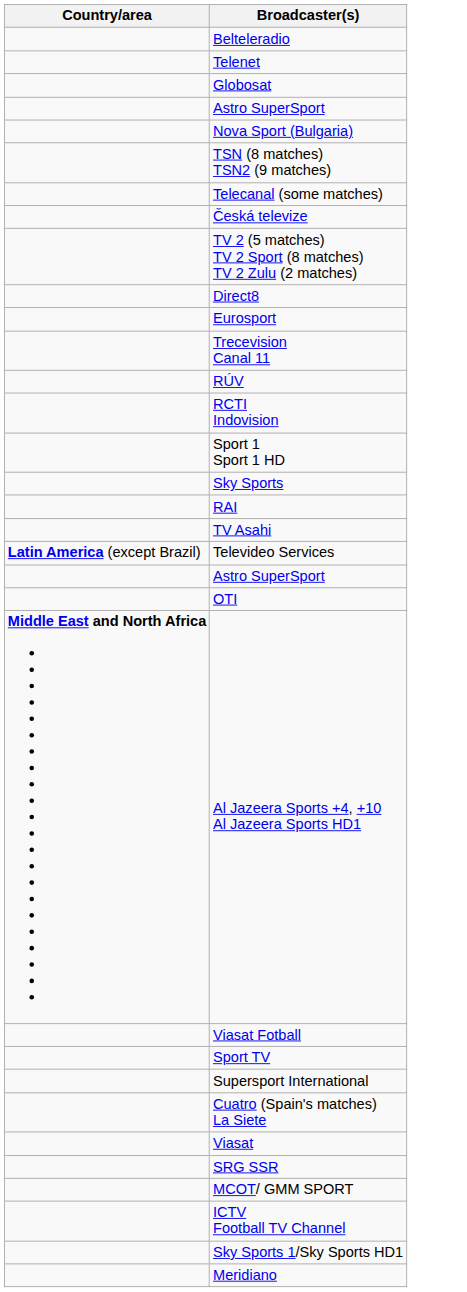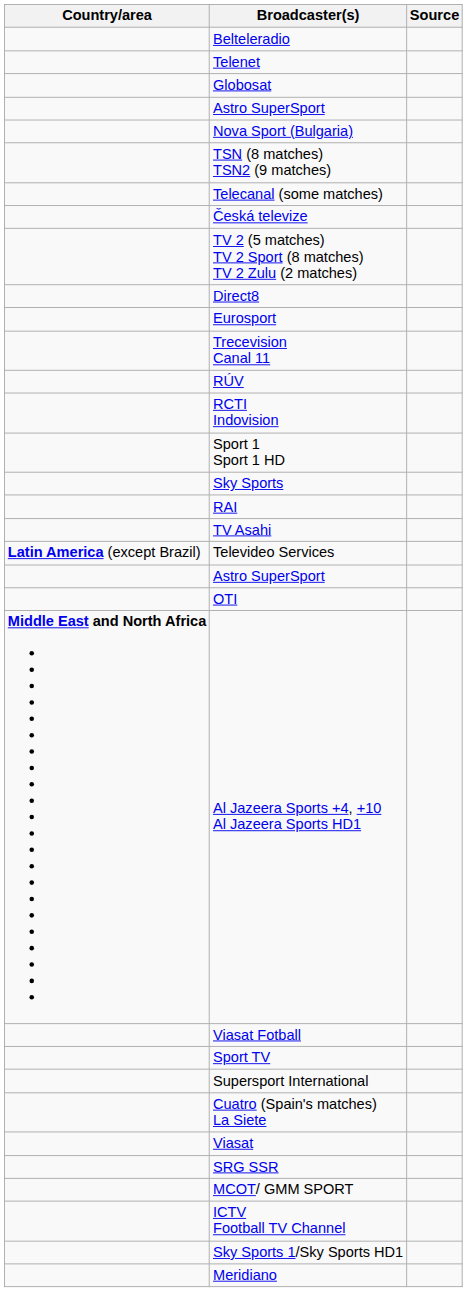 <table class="wikitable" border="1">
 <tr>
 <th>Country/area</th>
 <th>Broadcaster(s)</th>
+<th>Source</th>
 </tr>
 <tr>
 <td><strong></strong></td>
 <td><a href='#'>Belteleradio</a></td>
+<td></td>
 </tr>
 <tr>
 <td><strong></strong></td>
 <td><a href='#'>Telenet</a></td>
+<td></td>
 </tr>
 <tr>
 <td><strong></strong></td>
 <td><a href='#'>Globosat</a></td>
+<td></td>
 </tr>
 <tr>
 <td><strong></strong></td>
 <td><a href='#'>Astro SuperSport</a></td>
+<td></td>
 </tr>
 <tr>
 <td><strong></strong></td>
 <td><a href='#'>Nova Sport (Bulgaria)</a></td>
+<td></td>
 </tr>
 <tr>
 <td><strong></strong></td>
 <td><a href='#'>TSN</a> (8 matches)<br><a href='#'>TSN2</a> (9 matches)</td>
+<td></td>
 </tr>
 <tr>
 <td><strong></strong></td>
 <td><a href='#'>Telecanal</a> (some matches)</td>
+<td></td>
 </tr>
 <tr>
 <td><strong></strong></td>
 <td><a href='#'>Česká televize</a></td>
+<td></td>
 </tr>
 <tr>
 <td><strong></strong></td>
 <td><a href='#'>TV 2</a> (5 matches)<br><a href='#'>TV 2 Sport</a> (8 matches)<br><a href='#'>TV 2 Zulu</a> (2 matches)</td>
+<td></td>
 </tr>
 <tr>
 <td><strong></strong></td>
 <td><a href='#'>Direct8</a></td>
+<td></td>
 </tr>
 <tr>
 <td><strong></strong></td>
 <td><a href='#'>Eurosport</a></td>
+<td></td>
 </tr>
 <tr>
 <td><strong></strong></td>
 <td><a href='#'>Trecevision</a><br><a href='#'>Canal 11</a></td>
+<td></td>
 </tr>
 <tr>
 <td><strong></strong></td>
 <td><a href='#'>RÚV</a></td>
+<td></td>
 </tr>
 <tr>
 <td><strong></strong></td>
 <td><a href='#'>RCTI</a><br><a href='#'>Indovision</a></td>
+<td></td>
 </tr>
 <tr>
 <td><strong></strong></td>
 <td>Sport 1<br>Sport 1 HD</td>
+<td></td>
 </tr>
 <tr>
 <td><strong></strong></td>
 <td><a href='#'>Sky Sports</a></td>
+<td></td>
 </tr>
 <tr>
 <td><strong></strong></td>
 <td><a href='#'>RAI</a></td>
+<td></td>
 </tr>
 <tr>
 <td><strong></strong></td>
 <td><a href='#'>TV Asahi</a></td>
+<td></td>
 </tr>
 <tr>
 <td><strong><a href='#'>Latin America</a></strong> (except Brazil)</td>
 <td>Televideo Services</td>
+<td></td>
 </tr>
 <tr>
 <td><strong></strong></td>
 <td><a href='#'>Astro SuperSport</a></td>
+<td></td>
 </tr>
 <tr>
 <td><strong></strong></td>
 <td><a href='#'>OTI</a></td>
+<td></td>
 </tr>
 <tr>
 <td><strong><a href='#'>Middle East</a> and North Africa</strong><br><ul><li></li><li></li><li></li><li></li><li></li><li></li><li></li><li></li><li></li><li></li><li></li><li></li><li></li><li></li><li></li><li></li><li></li><li></li><li></li><li></li><li></li><li></li></ul></td>
 <td><a href='#'>Al Jazeera Sports +4</a>, <a href='#'>+10</a><br><a href='#'>Al Jazeera Sports HD1</a></td>
+<td></td>
 </tr>
 <tr>
 <td><strong></strong></td>
 <td><a href='#'>Viasat Fotball</a></td>
+<td></td>
 </tr>
 <tr>
 <td><strong></strong></td>
 <td><a href='#'>Sport TV</a></td>
+<td></td>
 </tr>
 <tr>
 <td><strong></strong></td>
 <td>Supersport International</td>
+<td></td>
 </tr>
 <tr>
 <td><strong></strong></td>
 <td><a href='#'>Cuatro</a> (Spain's matches)<br><a href='#'>La Siete</a></td>
+<td></td>
 </tr>
 <tr>
 <td><strong></strong></td>
 <td><a href='#'>Viasat</a></td>
+<td></td>
 </tr>
 <tr>
 <td><strong></strong></td>
 <td><a href='#'>SRG SSR</a></td>
+<td></td>
 </tr>
 <tr>
 <td><strong></strong></td>
 <td><a href='#'>MCOT</a>/ GMM SPORT</td>
+<td></td>
 </tr>
 <tr>
 <td><strong></strong></td>
 <td><a href='#'>ICTV</a><br><a href='#'>Football TV Channel</a></td>
+<td></td>
 </tr>
 <tr>
 <td><strong></strong></td>
 <td><a href='#'>Sky Sports 1</a>/Sky Sports HD1</td>
+<td></td>
 </tr>
 <tr>
 <td><strong></strong></td>
 <td><a href='#'>Meridiano</a></td>
+<td></td>
 </tr>
 </table>
